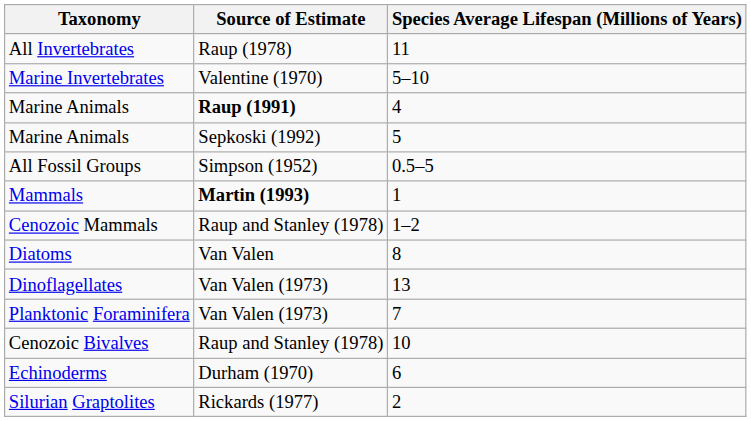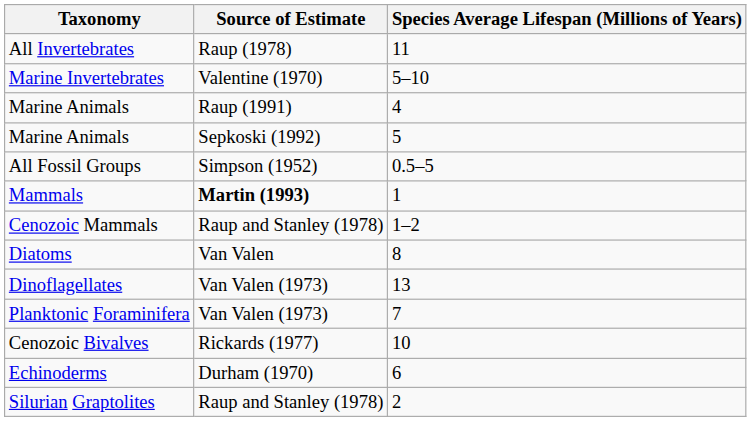 <table class="wikitable">
 <tr>
 <th>Taxonomy</th>
 <th>Source of Estimate</th>
 <th>Species Average Lifespan (Millions of Years)</th>
 </tr>
 <tr>
 <td>All <a href='#'>Invertebrates</a></td>
 <td>Raup (1978)</td>
 <td>11</td>
 </tr>
 <tr>
 <td><a href='#'>Marine Invertebrates</a></td>
 <td>Valentine (1970)</td>
 <td>5–10</td>
 </tr>
 <tr>
 <td>Marine Animals</td>
-<td><strong>Raup (1991)</strong></td>
+<td>Raup (1991)</td>
 <td>4</td>
 </tr>
 <tr>
 <td>Marine Animals</td>
 <td>Sepkoski (1992)</td>
 <td>5</td>
 </tr>
 <tr>
 <td>All Fossil Groups</td>
 <td>Simpson (1952)</td>
 <td>0.5–5</td>
 </tr>
 <tr>
 <td><a href='#'>Mammals</a></td>
 <td><strong>Martin (1993)</strong></td>
 <td>1</td>
 </tr>
 <tr>
 <td><a href='#'>Cenozoic</a> Mammals</td>
 <td>Raup and Stanley (1978)</td>
 <td>1–2</td>
 </tr>
 <tr>
 <td><a href='#'>Diatoms</a></td>
 <td>Van Valen</td>
 <td>8</td>
 </tr>
 <tr>
 <td><a href='#'>Dinoflagellates</a></td>
 <td>Van Valen (1973)</td>
 <td>13</td>
 </tr>
 <tr>
 <td><a href='#'>Planktonic</a> <a href='#'>Foraminifera</a></td>
 <td>Van Valen (1973)</td>
 <td>7</td>
 </tr>
 <tr>
 <td>Cenozoic <a href='#'>Bivalves</a></td>
-<td>Raup and Stanley (1978)</td>
+<td>Rickards (1977)</td>
 <td>10</td>
 </tr>
 <tr>
 <td><a href='#'>Echinoderms</a></td>
 <td>Durham (1970)</td>
 <td>6</td>
 </tr>
 <tr>
 <td><a href='#'>Silurian</a> <a href='#'>Graptolites</a></td>
-<td>Rickards (1977)</td>
+<td>Raup and Stanley (1978)</td>
 <td>2</td>
 </tr>
 </table>
